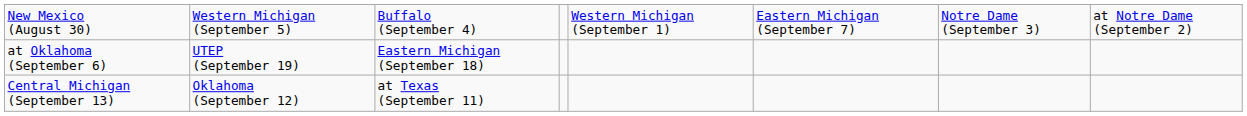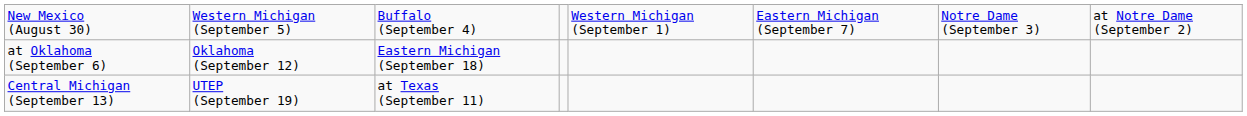 <table class="wikitable" style=width:100%>
 <tr>
 <td><a href='#'>New Mexico</a><br>(August 30)</td>
 <td><a href='#'>Western Michigan</a><br>(September 5)</td>
 <td><a href='#'>Buffalo</a><br>(September 4)</td>
 <td></td>
 <td><a href='#'>Western Michigan</a><br>(September 1)</td>
 <td><a href='#'>Eastern Michigan</a><br>(September 7)</td>
 <td><a href='#'>Notre Dame</a><br>(September 3)</td>
 <td>at <a href='#'>Notre Dame</a><br>(September 2)</td>
 </tr>
 <tr>
 <td>at <a href='#'>Oklahoma</a><br>(September 6)</td>
-<td><a href='#'>UTEP</a><br>(September 19)</td>
+<td><a href='#'>Oklahoma</a><br>(September 12)</td>
 <td><a href='#'>Eastern Michigan</a><br>(September 18)</td>
 <td></td>
 <td></td>
 <td></td>
 <td></td>
 <td></td>
 </tr>
 <tr>
 <td><a href='#'>Central Michigan</a><br>(September 13)</td>
-<td><a href='#'>Oklahoma</a><br>(September 12)</td>
+<td><a href='#'>UTEP</a><br>(September 19)</td>
 <td>at <a href='#'>Texas</a><br>(September 11)</td>
 <td></td>
 <td></td>
 <td></td>
 <td></td>
 <td></td>
 </tr>
 </table>
